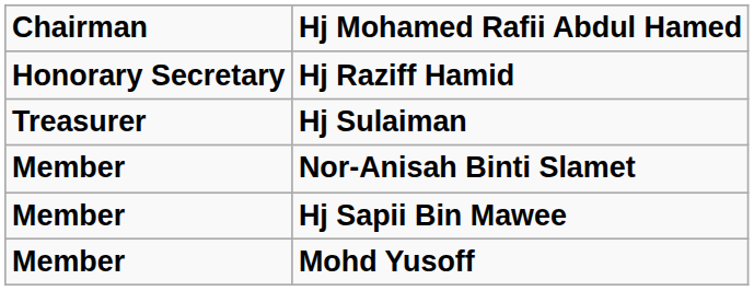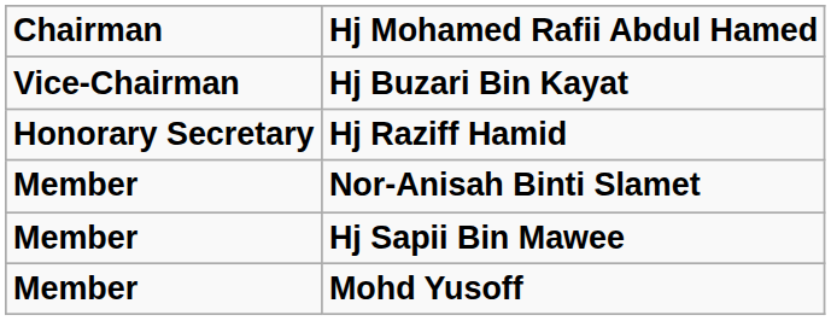 <table class="wikitable">
 <tr>
 <td><strong>Chairman</strong></td>
 <td><strong>Hj Mohamed Rafii Abdul Hamed</strong></td>
 </tr>
 <tr>
+<td><strong>Vice-Chairman</strong></td>
+<td><strong>Hj Buzari Bin Kayat</strong></td>
+</tr>
+<tr>
 <td><strong>Honorary Secretary</strong></td>
 <td><strong>Hj Raziff Hamid</strong></td>
-</tr>
-<tr>
-<td><strong>Treasurer</strong></td>
-<td><strong>Hj Sulaiman</strong></td>
 </tr>
 <tr>
 <td><strong>Member</strong></td>
 <td><strong>Nor-Anisah Binti Slamet</strong></td>
 </tr>
 <tr>
 <td><strong>Member</strong></td>
 <td><strong>Hj Sapii Bin Mawee</strong></td>
 </tr>
 <tr>
 <td><strong>Member</strong></td>
 <td><strong>Mohd Yusoff</strong></td>
 </tr>
 </table>
